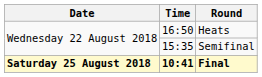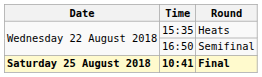 <table class="wikitable">
 <tr>
 <th>Date</th>
 <th>Time</th>
 <th>Round</th>
 </tr>
 <tr>
 <td rowspan=2>Wednesday 22 August 2018</td>
-<td>16:50</td>
+<td>15:35</td>
 <td>Heats</td>
 </tr>
 <tr>
-<td>15:35</td>
+<td>16:50</td>
 <td>Semifinal</td>
 </tr>
 <tr>
 <td style=background:lemonchiffon><strong>Saturday 25 August 2018</strong></td>
 <td style=background:lemonchiffon><strong>10:41</strong></td>
 <td style=background:lemonchiffon><strong>Final</strong></td>
 </tr>
 </table>
